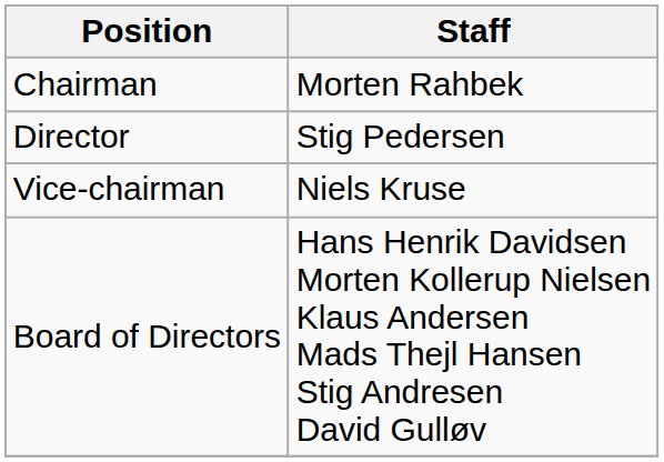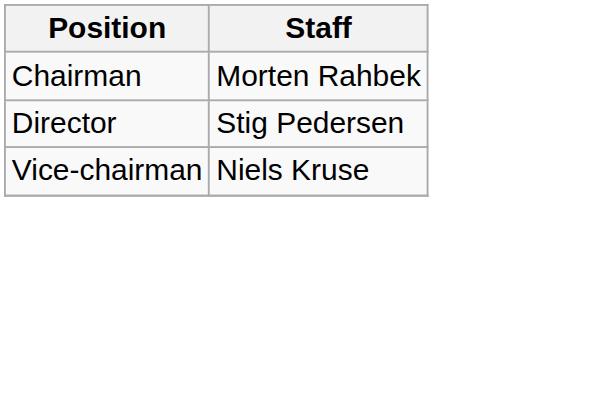 <table class="wikitable">
 <tr>
 <th>Position</th>
 <th>Staff</th>
 </tr>
 <tr>
 <td>Chairman</td>
 <td>Morten Rahbek</td>
 </tr>
 <tr>
 <td>Director</td>
 <td>Stig Pedersen</td>
 </tr>
 <tr>
 <td>Vice-chairman</td>
 <td>Niels Kruse</td>
 </tr>
 <tr>
-<td>Board of Directors</td>
-<td>Hans Henrik Davidsen <br>   Morten Kollerup Nielsen <br>  Klaus Andersen <br>  Mads Thejl Hansen <br>  Stig Andresen <br>  David Gulløv</td>
-</tr>
-<tr>
 </tr>
 </table>
